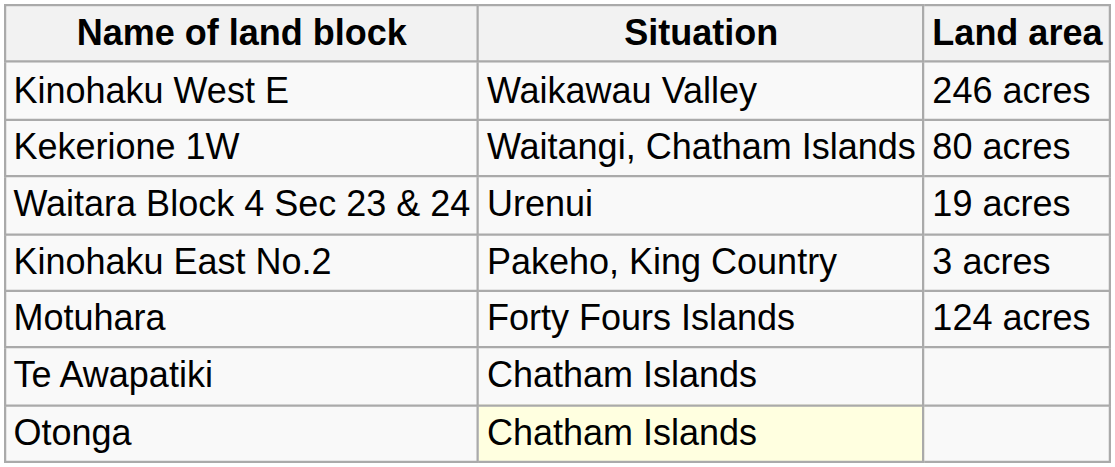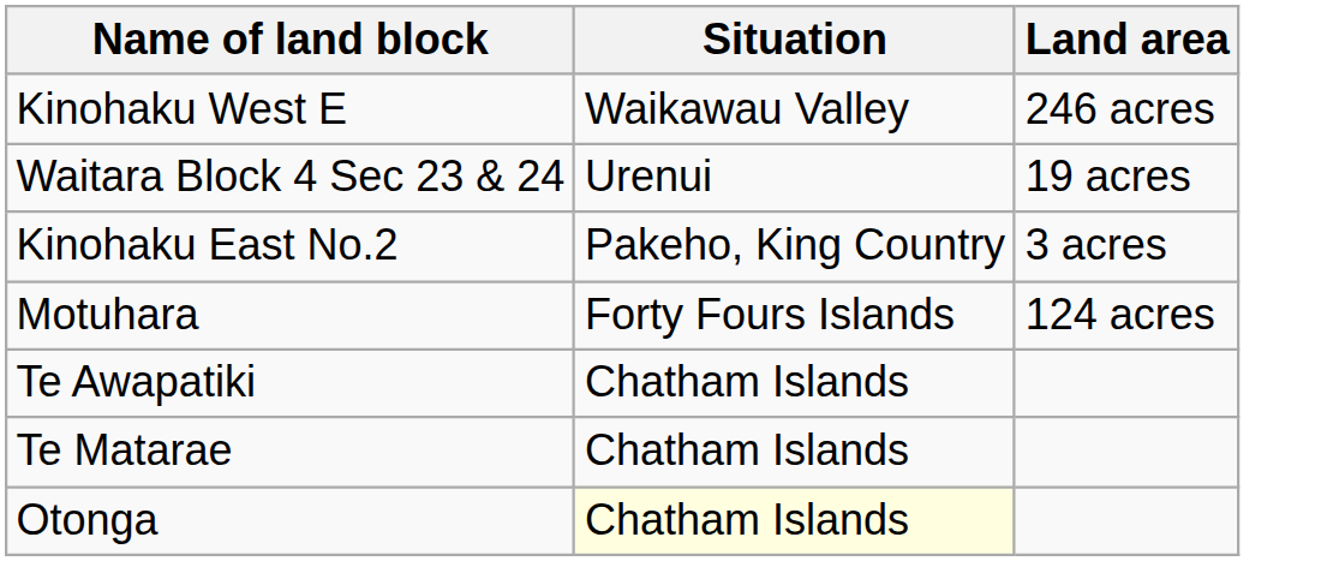 <table class="wikitable">
 <tr>
 <th>Name of land block</th>
 <th>Situation</th>
 <th>Land area</th>
 </tr>
 <tr>
 <td>Kinohaku West E</td>
 <td>Waikawau Valley</td>
 <td>246 acres</td>
-</tr>
-<tr>
-<td>Kekerione 1W</td>
-<td>Waitangi, Chatham Islands</td>
-<td>80 acres</td>
 </tr>
 <tr>
 <td>Waitara Block 4 Sec 23 & 24</td>
 <td>Urenui</td>
 <td>19 acres</td>
 </tr>
 <tr>
 <td>Kinohaku East No.2</td>
 <td>Pakeho, King Country</td>
 <td>3 acres</td>
 </tr>
 <tr>
 <td>Motuhara</td>
 <td>Forty Fours Islands</td>
 <td>124 acres</td>
 </tr>
 <tr>
 <td>Te Awapatiki</td>
 <td>Chatham Islands</td>
 <td></td>
 </tr>
 <tr>
+<td>Te Matarae</td>
+<td>Chatham Islands</td>
+<td></td>
+</tr>
+<tr>
 <td>Otonga</td>
 <td style="background: lightyellow;">Chatham Islands</td>
 <td></td>
 </tr>
 </table>
